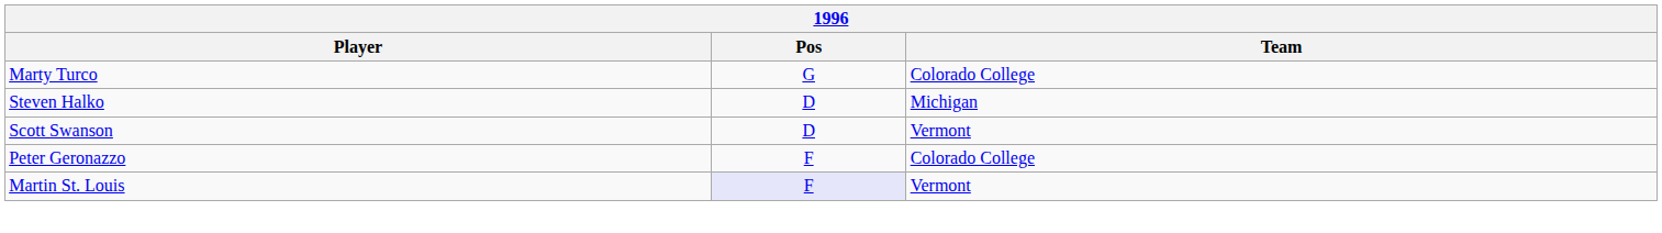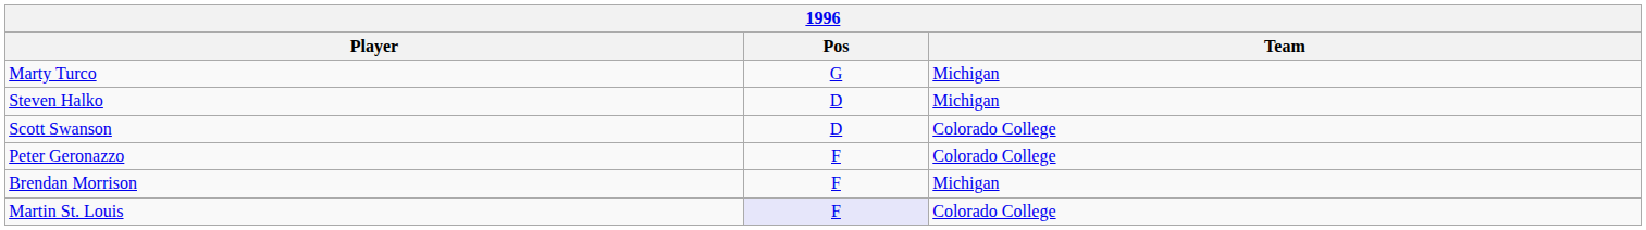 <table class="wikitable" width=95%>
 <tr>
 <th colspan=3><a href='#'>1996</a></th>
 </tr>
 <tr>
 <th>Player</th>
 <th>Pos</th>
 <th>Team</th>
 </tr>
 <tr>
 <td><a href='#'>Marty Turco</a></td>
 <td style="text-align:center;"><a href='#'>G</a></td>
-<td><a href='#'>Colorado College</a></td>
+<td><a href='#'>Michigan</a></td>
 </tr>
 <tr>
 <td><a href='#'>Steven Halko</a></td>
 <td style="text-align:center;"><a href='#'>D</a></td>
 <td><a href='#'>Michigan</a></td>
 </tr>
 <tr>
 <td><a href='#'>Scott Swanson</a></td>
 <td style="text-align:center;"><a href='#'>D</a></td>
-<td><a href='#'>Vermont</a></td>
+<td><a href='#'>Colorado College</a></td>
 </tr>
 <tr>
 <td><a href='#'>Peter Geronazzo</a></td>
 <td style="text-align:center;"><a href='#'>F</a></td>
 <td><a href='#'>Colorado College</a></td>
 </tr>
 <tr>
+<td><a href='#'>Brendan Morrison</a></td>
+<td style="text-align:center;"><a href='#'>F</a></td>
+<td><a href='#'>Michigan</a></td>
+</tr>
+<tr>
 <td><a href='#'>Martin St. Louis</a></td>
 <td style="background: lavender; text-align:center;"><a href='#'>F</a></td>
-<td><a href='#'>Vermont</a></td>
+<td><a href='#'>Colorado College</a></td>
 </tr>
 </table>
